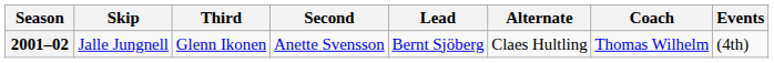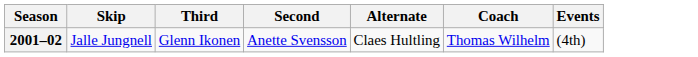 <table class="wikitable">
 <tr>
 <th scope="col" width=60>Season</th>
 <th scope="col">Skip</th>
 <th scope="col">Third</th>
 <th scope="col">Second</th>
-<th scope="col">Lead</th>
 <th scope="col">Alternate</th>
 <th scope="col">Coach</th>
 <th scope="col">Events</th>
 </tr>
 <tr>
 <th scope="row">2001–02</th>
 <td><a href='#'>Jalle Jungnell</a></td>
 <td><a href='#'>Glenn Ikonen</a></td>
 <td><a href='#'>Anette Svensson</a></td>
-<td><a href='#'>Bernt Sjöberg</a></td>
 <td>Claes Hultling</td>
 <td><a href='#'>Thomas Wilhelm</a></td>
 <td> (4th)</td>
 </tr>
 </table>
